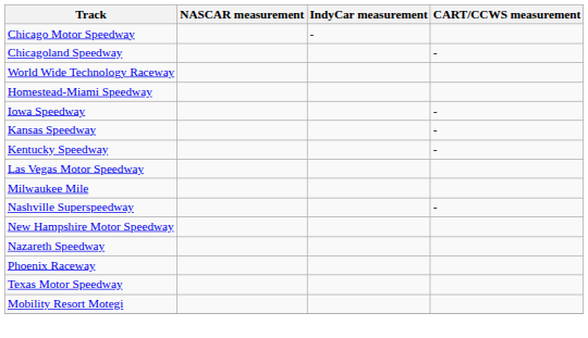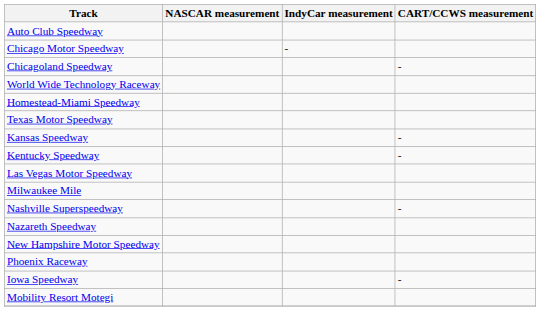 <table class="wikitable sortable">
 <tr>
 <th>Track</th>
 <th>NASCAR measurement</th>
 <th>IndyCar measurement</th>
 <th>CART/CCWS measurement</th>
+</tr>
+<tr>
+<td><a href='#'>Auto Club Speedway</a></td>
+<td></td>
+<td></td>
+<td></td>
 </tr>
 <tr>
 <td><a href='#'>Chicago Motor Speedway</a></td>
 <td></td>
 <td>-</td>
 <td></td>
 </tr>
 <tr>
 <td><a href='#'>Chicagoland Speedway</a></td>
 <td></td>
 <td></td>
 <td>-</td>
 </tr>
 <tr>
 <td><a href='#'>World Wide Technology Raceway</a></td>
 <td></td>
 <td></td>
 <td></td>
 </tr>
 <tr>
 <td><a href='#'>Homestead-Miami Speedway</a></td>
 <td></td>
 <td></td>
 <td></td>
 </tr>
 <tr>
-<td><a href='#'>Iowa Speedway</a></td>
+<td><a href='#'>Texas Motor Speedway</a></td>
 <td></td>
 <td></td>
-<td>-</td>
+<td></td>
 </tr>
 <tr>
 <td><a href='#'>Kansas Speedway</a></td>
 <td></td>
 <td></td>
 <td>-</td>
 </tr>
 <tr>
 <td><a href='#'>Kentucky Speedway</a></td>
 <td></td>
 <td></td>
 <td>-</td>
 </tr>
 <tr>
 <td><a href='#'>Las Vegas Motor Speedway</a></td>
 <td></td>
 <td></td>
 <td></td>
 </tr>
 <tr>
 <td><a href='#'>Milwaukee Mile</a></td>
 <td></td>
 <td></td>
 <td></td>
 </tr>
 <tr>
 <td><a href='#'>Nashville Superspeedway</a></td>
 <td></td>
 <td></td>
 <td>-</td>
 </tr>
 <tr>
-<td><a href='#'>New Hampshire Motor Speedway</a></td>
+<td><a href='#'>Nazareth Speedway</a></td>
 <td></td>
 <td></td>
 <td></td>
 </tr>
 <tr>
-<td><a href='#'>Nazareth Speedway</a></td>
+<td><a href='#'>New Hampshire Motor Speedway</a></td>
 <td></td>
 <td></td>
 <td></td>
 </tr>
 <tr>
 <td><a href='#'>Phoenix Raceway</a></td>
 <td></td>
 <td></td>
 <td></td>
 </tr>
 <tr>
-<td><a href='#'>Texas Motor Speedway</a></td>
+<td><a href='#'>Iowa Speedway</a></td>
 <td></td>
 <td></td>
-<td></td>
+<td>-</td>
 </tr>
 <tr>
 <td><a href='#'>Mobility Resort Motegi</a></td>
 <td></td>
 <td></td>
 <td></td>
 </tr>
 <tr>
 </tr>
 </table>
